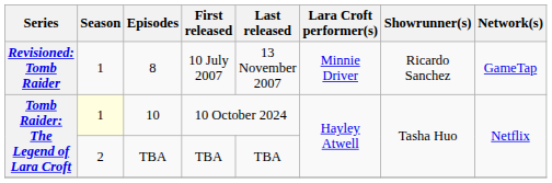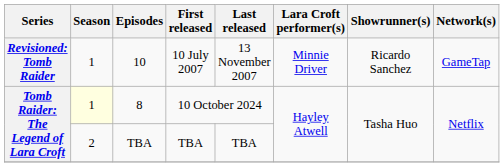 <table class="wikitable plainrowheaders" style="text-align:center;">
 <tr>
 <th>Series</th>
 <th>Season</th>
 <th>Episodes</th>
 <th>First released</th>
 <th>Last released</th>
 <th>Lara Croft performer(s)</th>
 <th>Showrunner(s)</th>
 <th>Network(s)</th>
 </tr>
 <tr>
 <th scope="row"><em><a href='#'>Revisioned: Tomb Raider</a></em></th>
 <td>1</td>
-<td>8</td>
+<td>10</td>
 <td>10 July 2007</td>
 <td>13 November 2007</td>
 <td><a href='#'>Minnie Driver</a></td>
 <td>Ricardo Sanchez</td>
 <td><a href='#'>GameTap</a></td>
 </tr>
 <tr>
 <th rowspan="2" scope="row"><em><a href='#'>Tomb Raider: The Legend of Lara Croft</a></em></th>
 <td style="background: lightyellow;">1</td>
-<td>10</td>
+<td>8</td>
 <td colspan="2">10 October 2024</td>
 <td rowspan="2"><a href='#'>Hayley Atwell</a></td>
 <td rowspan="2">Tasha Huo</td>
 <td rowspan="2"><a href='#'>Netflix</a></td>
 </tr>
 <tr>
 <td>2</td>
 <td>TBA</td>
 <td>TBA</td>
 <td>TBA</td>
 </tr>
 <tr>
 </tr>
 </table>
